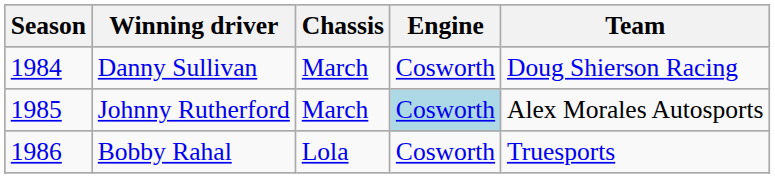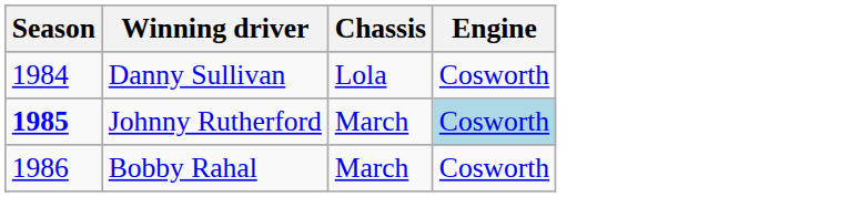 <table class="wikitable" style="font-size: 95%;">
 <tr>
 <th>Season</th>
 <th>Winning driver</th>
 <th>Chassis</th>
 <th>Engine</th>
-<th>Team</th>
 </tr>
 <tr>
 <td><a href='#'>1984</a></td>
 <td> <a href='#'>Danny Sullivan</a></td>
-<td><a href='#'>March</a></td>
+<td><a href='#'>Lola</a></td>
 <td><a href='#'>Cosworth</a></td>
-<td><a href='#'>Doug Shierson Racing</a></td>
 </tr>
 <tr>
-<td><a href='#'>1985</a></td>
+<td><strong><a href='#'>1985</a></strong></td>
 <td> <a href='#'>Johnny Rutherford</a></td>
 <td><a href='#'>March</a></td>
 <td style="background: lightblue;"><a href='#'>Cosworth</a></td>
-<td>Alex Morales Autosports</td>
 </tr>
 <tr>
 <td><a href='#'>1986</a></td>
 <td> <a href='#'>Bobby Rahal</a></td>
-<td><a href='#'>Lola</a></td>
+<td><a href='#'>March</a></td>
 <td><a href='#'>Cosworth</a></td>
-<td><a href='#'>Truesports</a></td>
 </tr>
 </table>
